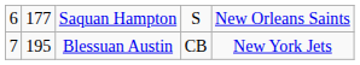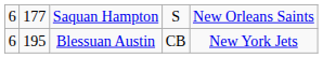 <table class="wikitable" style="text-align:center">
 <tr>
 <td>6</td>
 <td>177</td>
 <td><a href='#'>Saquan Hampton</a></td>
 <td>S</td>
 <td><a href='#'>New Orleans Saints</a></td>
 </tr>
 <tr>
-<td>7</td>
+<td>6</td>
 <td>195</td>
 <td><a href='#'>Blessuan Austin</a></td>
 <td>CB</td>
 <td><a href='#'>New York Jets</a></td>
 </tr>
 </table>
